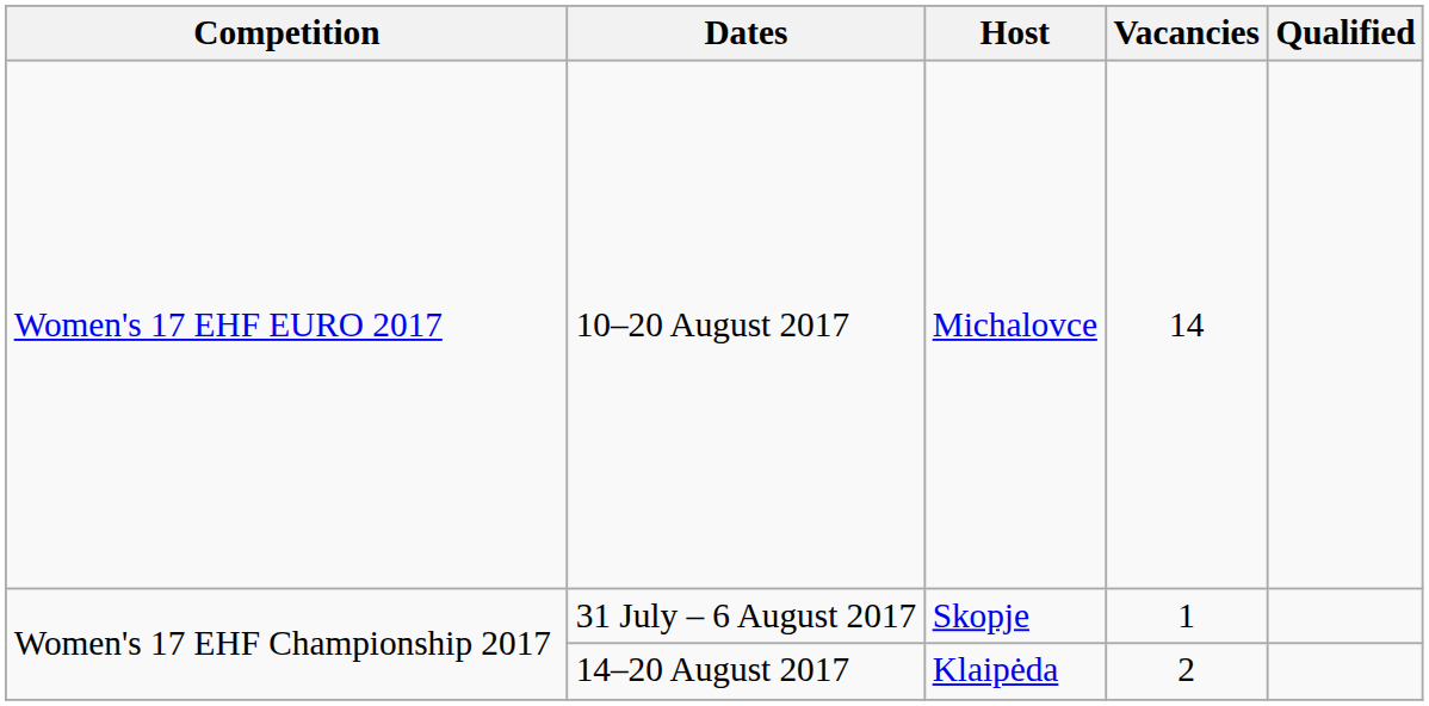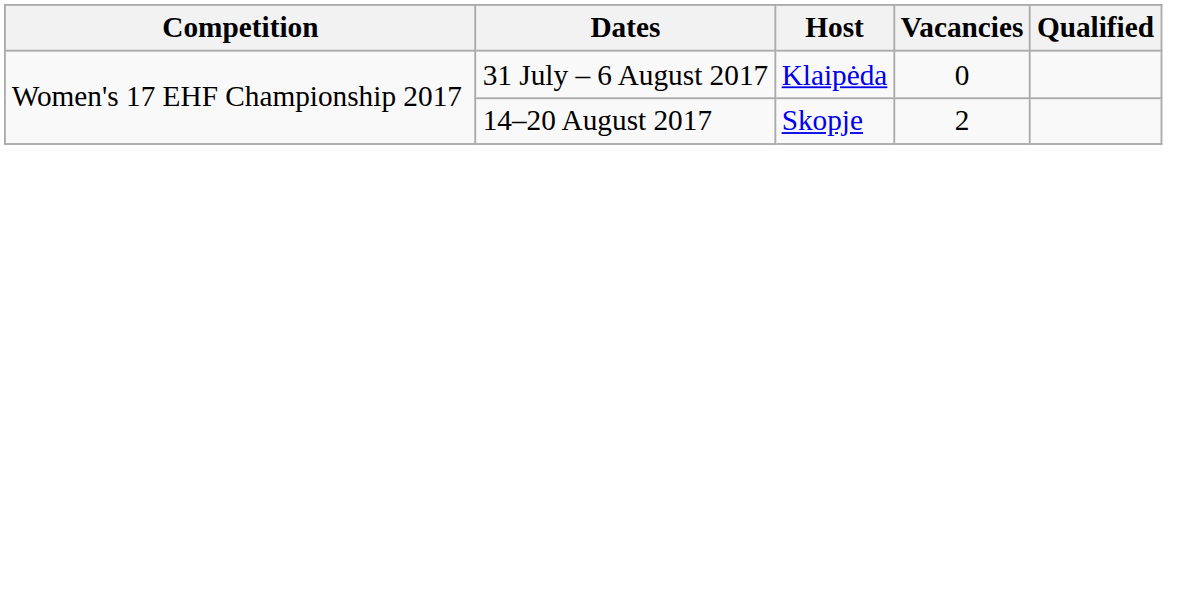 <table class="wikitable">
 <tr>
 <th style="width: 250px;">Competition</th>
 <th>Dates</th>
 <th>Host</th>
 <th>Vacancies</th>
 <th>Qualified</th>
 </tr>
 <tr>
-<td><a href='#'>Women's 17 EHF EURO 2017</a></td>
-<td>10–20 August 2017</td>
-<td> <a href='#'>Michalovce</a></td>
-<td style="text-align: center;">14</td>
-<td><br><br><br><br><br><br><br><br><br><br><br><br><br></td>
-</tr>
-<tr>
 <td rowspan=2>Women's 17 EHF Championship 2017</td>
 <td>31 July – 6 August 2017</td>
-<td> <a href='#'>Skopje</a></td>
-<td style="text-align: center;">1</td>
+<td> <a href='#'>Klaipėda</a></td>
+<td style="text-align: center;">0</td>
 <td></td>
 </tr>
 <tr>
 <td>14–20 August 2017</td>
-<td> <a href='#'>Klaipėda</a></td>
+<td> <a href='#'>Skopje</a></td>
 <td style="text-align: center;">2</td>
 <td></td>
 </tr>
 </table>
